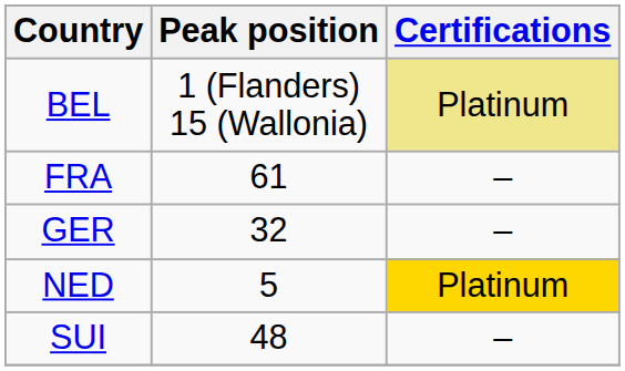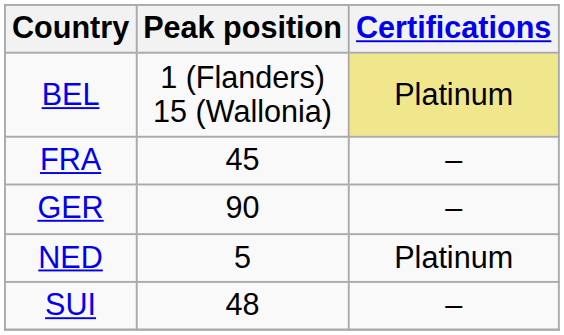 <table class="wikitable">
 <tr>
 <th>Country</th>
 <th>Peak position</th>
 <th><a href='#'>Certifications</a></th>
 </tr>
 <tr>
 <td align="center"><a href='#'>BEL</a></td>
 <td align="center">1 (Flanders)<br>15 (Wallonia)</td>
 <td align="center" style="background: khaki;">Platinum</td>
 </tr>
 <tr>
 <td align="center"><a href='#'>FRA</a></td>
-<td align="center">61</td>
+<td align="center">45</td>
 <td align="center">–</td>
 </tr>
 <tr>
 <td align="center"><a href='#'>GER</a></td>
-<td align="center">32</td>
+<td align="center">90</td>
 <td align="center">–</td>
 </tr>
 <tr>
 <td align="center"><a href='#'>NED</a></td>
 <td align="center">5</td>
-<td align="center" style="background: gold;">Platinum</td>
+<td align="center">Platinum</td>
 </tr>
 <tr>
 <td align="center"><a href='#'>SUI</a></td>
 <td align="center">48</td>
 <td align="center">–</td>
 </tr>
 <tr>
 </tr>
 </table>
